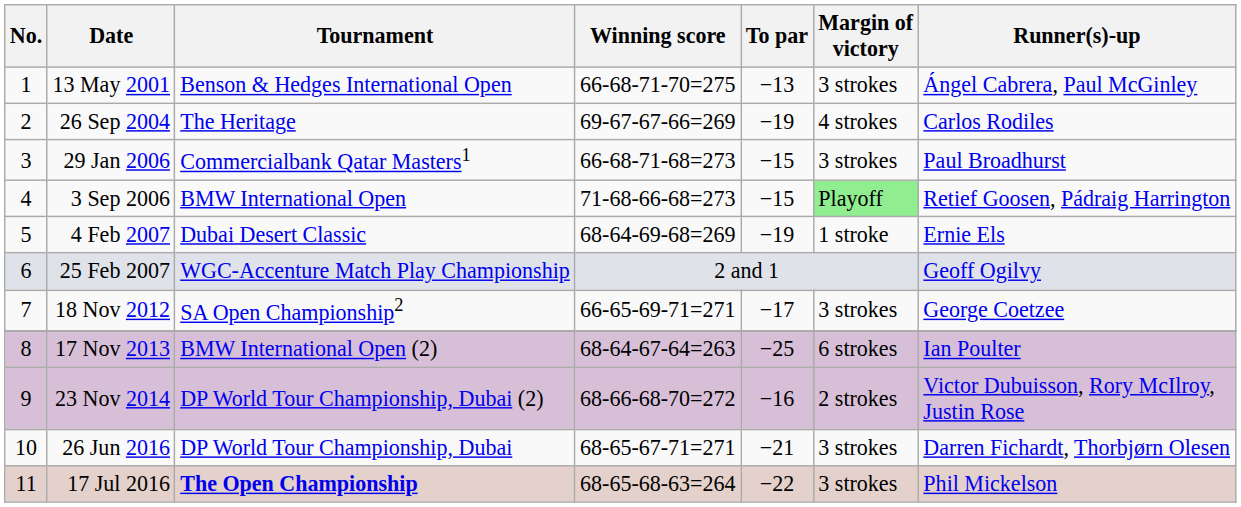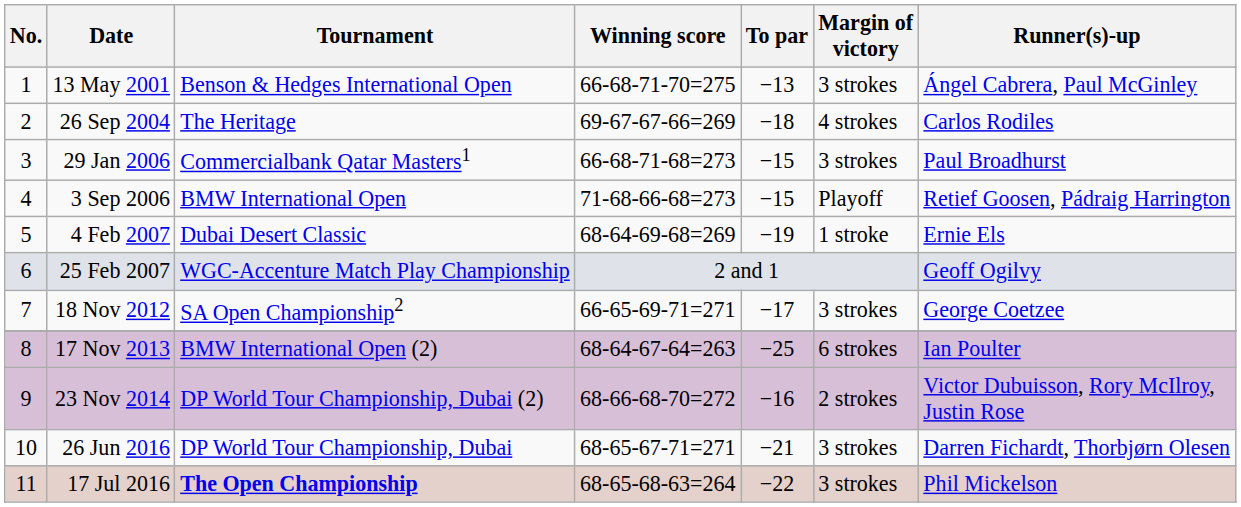 <table class="wikitable" style="font-size:95%;">
 <tr>
 <th>No.</th>
 <th>Date</th>
 <th>Tournament</th>
 <th>Winning score</th>
 <th>To par</th>
 <th>Margin of<br>victory</th>
 <th>Runner(s)-up</th>
 </tr>
 <tr>
 <td align=center>1</td>
 <td align=right>13 May <a href='#'>2001</a></td>
 <td><a href='#'>Benson & Hedges International Open</a></td>
 <td>66-68-71-70=275</td>
 <td align=center>−13</td>
 <td>3 strokes</td>
 <td> <a href='#'>Ángel Cabrera</a>,  <a href='#'>Paul McGinley</a></td>
 </tr>
 <tr>
 <td align=center>2</td>
 <td align=right>26 Sep <a href='#'>2004</a></td>
 <td><a href='#'>The Heritage</a></td>
 <td>69-67-67-66=269</td>
-<td align=center>−19</td>
+<td align=center>−18</td>
 <td>4 strokes</td>
 <td> <a href='#'>Carlos Rodiles</a></td>
 </tr>
 <tr>
 <td align=center>3</td>
 <td align=right>29 Jan <a href='#'>2006</a></td>
 <td><a href='#'>Commercialbank Qatar Masters</a><sup>1</sup></td>
 <td>66-68-71-68=273</td>
 <td align=center>−15</td>
 <td>3 strokes</td>
 <td> <a href='#'>Paul Broadhurst</a></td>
 </tr>
 <tr>
 <td align=center>4</td>
 <td align=right>3 Sep 2006</td>
 <td><a href='#'>BMW International Open</a></td>
 <td>71-68-66-68=273</td>
 <td align=center>−15</td>
-<td style="background: lightgreen;">Playoff</td>
+<td>Playoff</td>
 <td> <a href='#'>Retief Goosen</a>,  <a href='#'>Pádraig Harrington</a></td>
 </tr>
 <tr>
 <td align=center>5</td>
 <td align=right>4 Feb <a href='#'>2007</a></td>
 <td><a href='#'>Dubai Desert Classic</a></td>
 <td>68-64-69-68=269</td>
 <td align=center>−19</td>
 <td>1 stroke</td>
 <td> <a href='#'>Ernie Els</a></td>
 </tr>
 <tr style="background:#dfe2e9;">
 <td align=center>6</td>
 <td align=right>25 Feb 2007</td>
 <td><a href='#'>WGC-Accenture Match Play Championship</a></td>
 <td colspan=3 align=center>2 and 1</td>
 <td> <a href='#'>Geoff Ogilvy</a></td>
 </tr>
 <tr>
 <td align=center>7</td>
 <td align=right>18 Nov <a href='#'>2012</a></td>
 <td><a href='#'>SA Open Championship</a><sup>2</sup></td>
 <td>66-65-69-71=271</td>
 <td align=center>−17</td>
 <td>3 strokes</td>
 <td> <a href='#'>George Coetzee</a></td>
 </tr>
 <tr>
 </tr>
 <tr style="background:thistle;">
 <td align=center>8</td>
 <td align=right>17 Nov <a href='#'>2013</a></td>
 <td><a href='#'>BMW International Open</a> (2)</td>
 <td>68-64-67-64=263</td>
 <td align=center>−25</td>
 <td>6 strokes</td>
 <td> <a href='#'>Ian Poulter</a></td>
 </tr>
 <tr style="background:thistle;">
 <td align=center>9</td>
 <td align=right>23 Nov <a href='#'>2014</a></td>
 <td><a href='#'>DP World Tour Championship, Dubai</a> (2)</td>
 <td>68-66-68-70=272</td>
 <td align=center>−16</td>
 <td>2 strokes</td>
 <td> <a href='#'>Victor Dubuisson</a>,  <a href='#'>Rory McIlroy</a>,<br> <a href='#'>Justin Rose</a></td>
 </tr>
 <tr>
 <td align=center>10</td>
 <td align=right>26 Jun <a href='#'>2016</a></td>
 <td><a href='#'>DP World Tour Championship, Dubai</a></td>
 <td>68-65-67-71=271</td>
 <td align=center>−21</td>
 <td>3 strokes</td>
 <td> <a href='#'>Darren Fichardt</a>,  <a href='#'>Thorbjørn Olesen</a></td>
 </tr>
 <tr style="background:#e5d1cb;">
 <td align=center>11</td>
 <td align=right>17 Jul 2016</td>
 <td><strong><a href='#'>The Open Championship</a></strong></td>
 <td>68-65-68-63=264</td>
 <td align=center>−22</td>
 <td>3 strokes</td>
 <td> <a href='#'>Phil Mickelson</a></td>
 </tr>
 </table>
